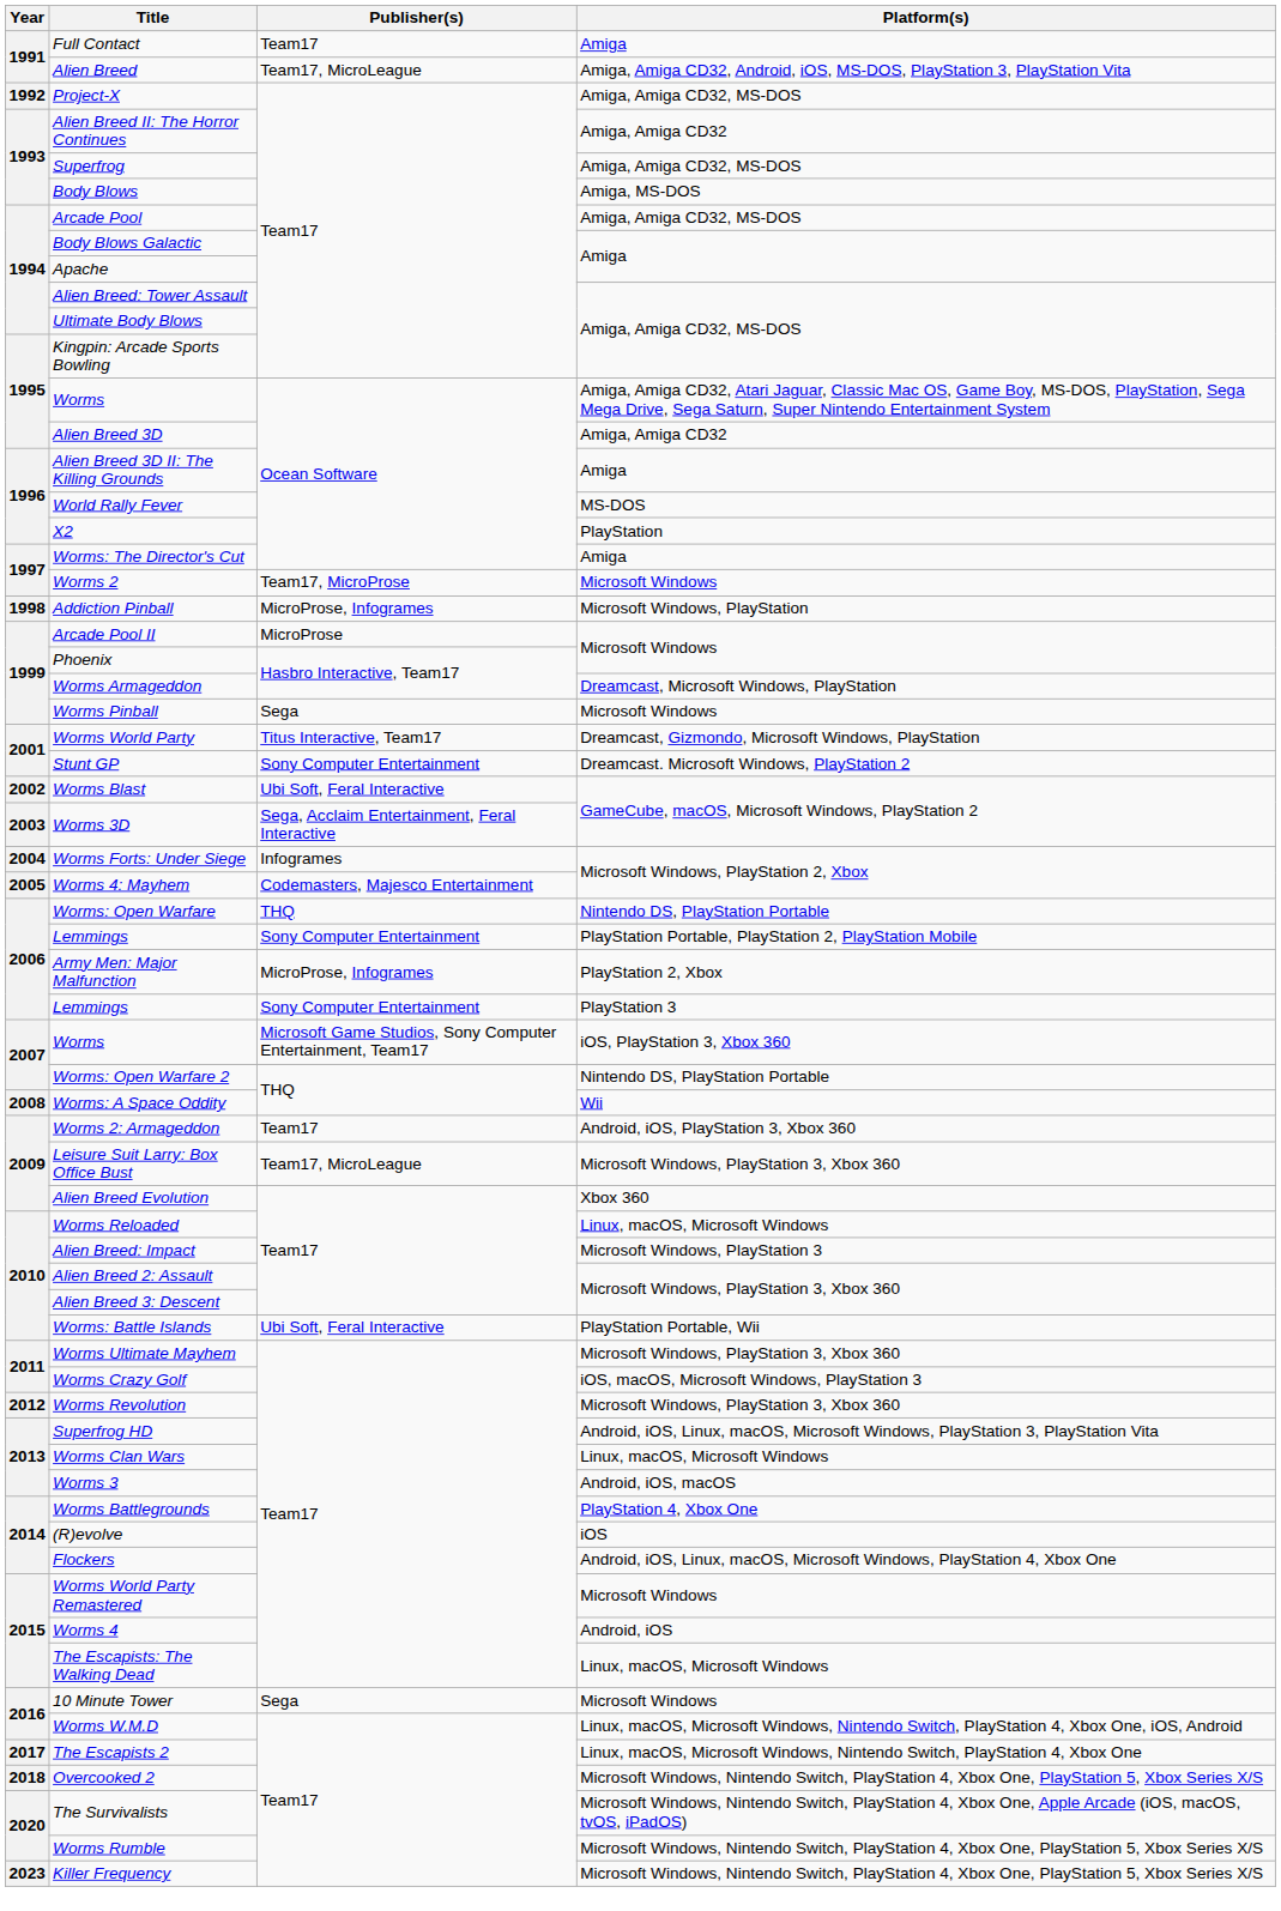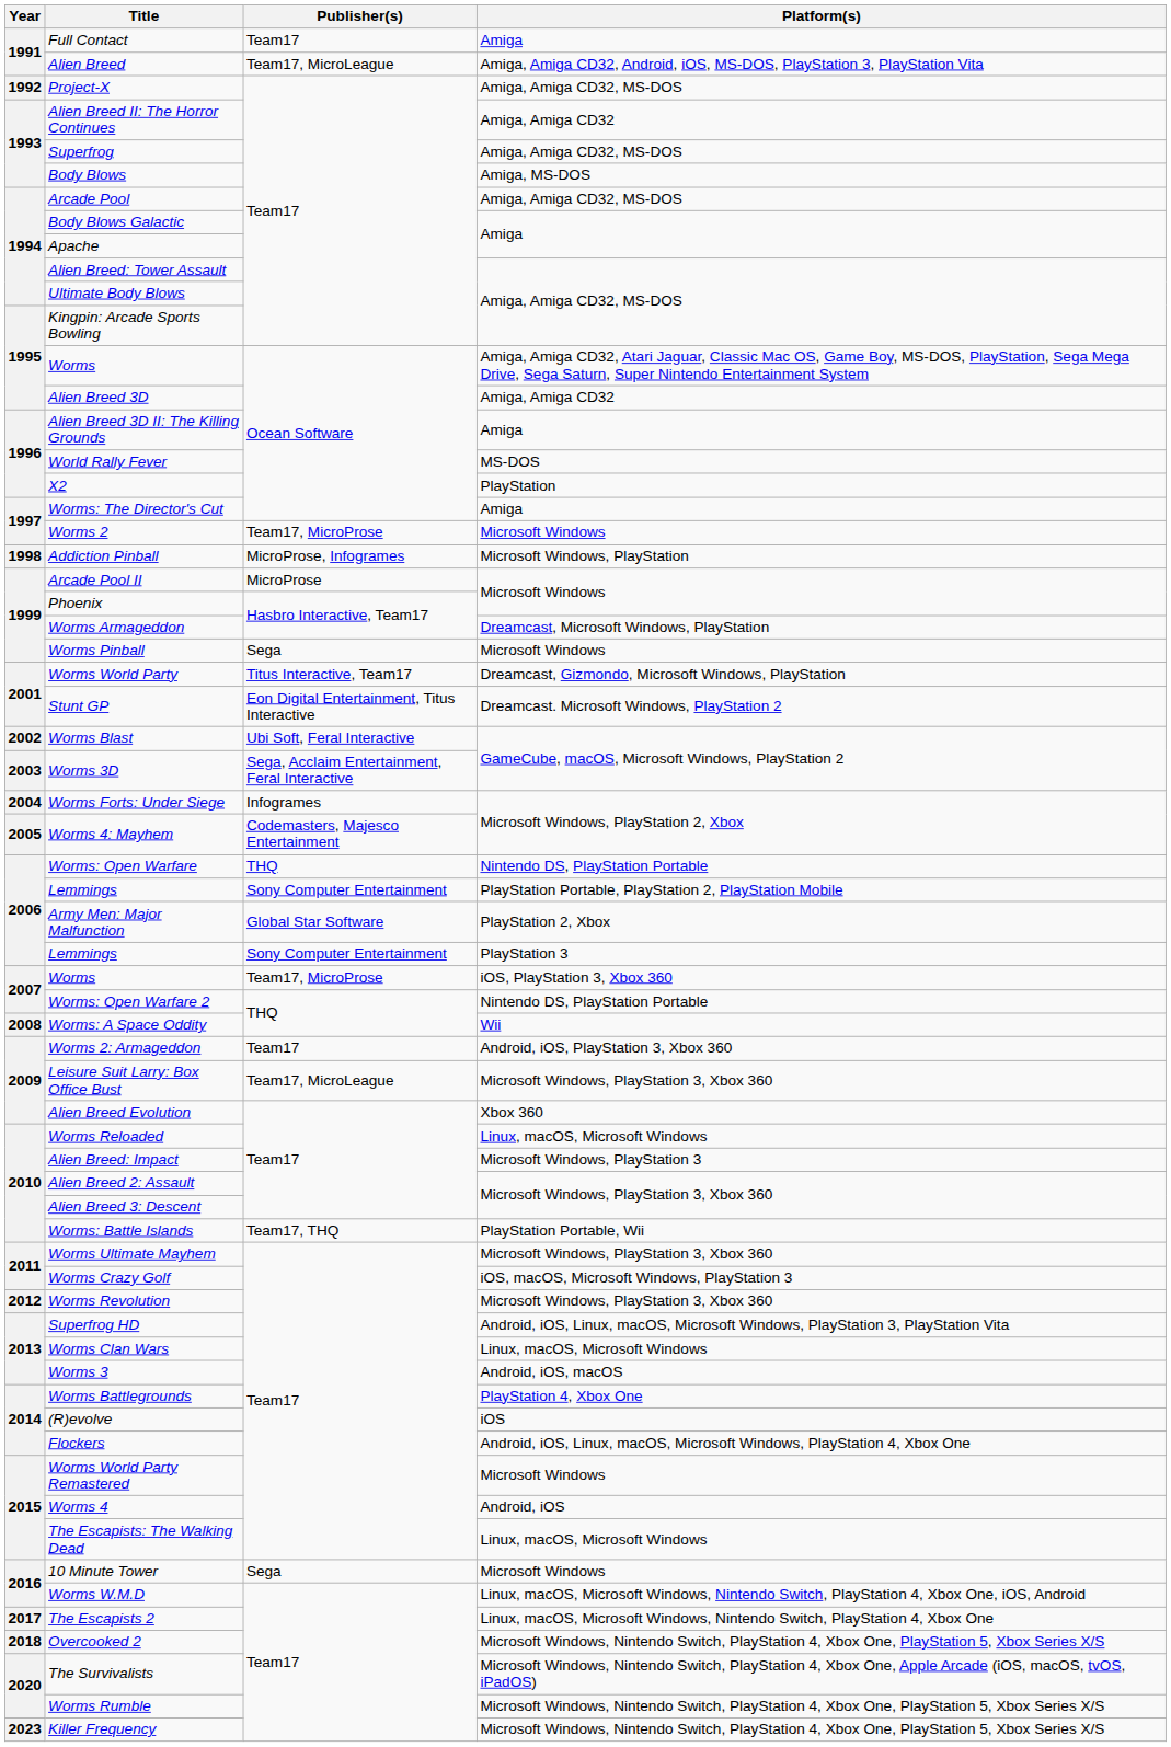 <table class="wikitable sortable plainrowheaders">
 <tr>
 <th scope="col">Year</th>
 <th scope="col">Title</th>
 <th scope="col">Publisher(s)</th>
 <th scope="col">Platform(s)</th>
 </tr>
 <tr>
 <th scope="row" rowspan="2">1991</th>
 <td><em>Full Contact</em></td>
 <td>Team17</td>
 <td><a href='#'>Amiga</a></td>
 </tr>
 <tr>
 <td><em><a href='#'>Alien Breed</a></em></td>
 <td>Team17, MicroLeague</td>
 <td>Amiga, <a href='#'>Amiga CD32</a>, <a href='#'>Android</a>, <a href='#'>iOS</a>, <a href='#'>MS-DOS</a>, <a href='#'>PlayStation 3</a>, <a href='#'>PlayStation Vita</a></td>
 </tr>
 <tr>
 <th scope="row">1992</th>
 <td><em><a href='#'>Project-X</a></em></td>
 <td rowspan="10">Team17</td>
 <td>Amiga, Amiga CD32, MS-DOS</td>
 </tr>
 <tr>
 <th scope="row" rowspan="3">1993</th>
 <td><em><a href='#'>Alien Breed II: The Horror Continues</a></em></td>
 <td>Amiga, Amiga CD32</td>
 </tr>
 <tr>
 <td><em><a href='#'>Superfrog</a></em></td>
 <td>Amiga, Amiga CD32, MS-DOS</td>
 </tr>
 <tr>
 <td><em><a href='#'>Body Blows</a></em></td>
 <td>Amiga, MS-DOS</td>
 </tr>
 <tr>
 <th scope="row" rowspan="5">1994</th>
 <td><em><a href='#'>Arcade Pool</a></em></td>
 <td>Amiga, Amiga CD32, MS-DOS</td>
 </tr>
 <tr>
 <td><em><a href='#'>Body Blows Galactic</a></em></td>
 <td rowspan="2">Amiga</td>
 </tr>
 <tr>
 <td><em>Apache</em></td>
 </tr>
 <tr>
 <td><em><a href='#'>Alien Breed: Tower Assault</a></em></td>
 <td rowspan="3">Amiga, Amiga CD32, MS-DOS</td>
 </tr>
 <tr>
 <td><em><a href='#'>Ultimate Body Blows</a></em></td>
 </tr>
 <tr>
 <th scope="row" rowspan="3">1995</th>
 <td><em>Kingpin: Arcade Sports Bowling</em></td>
 </tr>
 <tr>
 <td><em><a href='#'>Worms</a></em></td>
 <td rowspan="6"><a href='#'>Ocean Software</a></td>
 <td>Amiga, Amiga CD32, <a href='#'>Atari Jaguar</a>, <a href='#'>Classic Mac OS</a>, <a href='#'>Game Boy</a>, MS-DOS, <a href='#'>PlayStation</a>, <a href='#'>Sega Mega Drive</a>, <a href='#'>Sega Saturn</a>, <a href='#'>Super Nintendo Entertainment System</a></td>
 </tr>
 <tr>
 <td><em><a href='#'>Alien Breed 3D</a></em></td>
 <td>Amiga, Amiga CD32</td>
 </tr>
 <tr>
 <th scope="row" rowspan="3">1996</th>
 <td><em><a href='#'>Alien Breed 3D II: The Killing Grounds</a></em></td>
 <td>Amiga</td>
 </tr>
 <tr>
 <td><em><a href='#'>World Rally Fever</a></em></td>
 <td>MS-DOS</td>
 </tr>
 <tr>
 <td><em><a href='#'>X2</a></em></td>
 <td>PlayStation</td>
 </tr>
 <tr>
 <th scope="row" rowspan="2">1997</th>
 <td><em><a href='#'>Worms: The Director's Cut</a></em></td>
 <td>Amiga</td>
 </tr>
 <tr>
 <td><em><a href='#'>Worms 2</a></em></td>
 <td>Team17, <a href='#'>MicroProse</a></td>
 <td><a href='#'>Microsoft Windows</a></td>
 </tr>
 <tr>
 <th scope="row">1998</th>
 <td><em><a href='#'>Addiction Pinball</a></em></td>
 <td>MicroProse, <a href='#'>Infogrames</a></td>
 <td>Microsoft Windows, PlayStation</td>
 </tr>
 <tr>
 <th scope="row" rowspan="4">1999</th>
 <td><em><a href='#'>Arcade Pool II</a></em></td>
 <td>MicroProse</td>
 <td rowspan="2">Microsoft Windows</td>
 </tr>
 <tr>
 <td><em>Phoenix</em></td>
 <td rowspan="2"><a href='#'>Hasbro Interactive</a>, Team17</td>
 </tr>
 <tr>
 <td><em><a href='#'>Worms Armageddon</a></em></td>
 <td><a href='#'>Dreamcast</a>, Microsoft Windows, PlayStation</td>
 </tr>
 <tr>
 <td><em><a href='#'>Worms Pinball</a></em></td>
 <td>Sega</td>
 <td>Microsoft Windows</td>
 </tr>
 <tr>
 <th scope="row" rowspan="2">2001</th>
 <td><em><a href='#'>Worms World Party</a></em></td>
 <td><a href='#'>Titus Interactive</a>, Team17</td>
 <td>Dreamcast, <a href='#'>Gizmondo</a>, Microsoft Windows, PlayStation</td>
 </tr>
 <tr>
 <td><em><a href='#'>Stunt GP</a></em></td>
-<td><a href='#'>Sony Computer Entertainment</a></td>
+<td><a href='#'>Eon Digital Entertainment</a>, Titus Interactive</td>
 <td>Dreamcast. Microsoft Windows, <a href='#'>PlayStation 2</a></td>
 </tr>
 <tr>
 <th scope="row">2002</th>
 <td><em><a href='#'>Worms Blast</a></em></td>
 <td><a href='#'>Ubi Soft</a>, <a href='#'>Feral Interactive</a></td>
 <td rowspan="2"><a href='#'>GameCube</a>, <a href='#'>macOS</a>, Microsoft Windows, PlayStation 2</td>
 </tr>
 <tr>
 <th scope="row">2003</th>
 <td><em><a href='#'>Worms 3D</a></em></td>
 <td><a href='#'>Sega</a>, <a href='#'>Acclaim Entertainment</a>, <a href='#'>Feral Interactive</a></td>
 </tr>
 <tr>
 <th scope="row">2004</th>
 <td><em><a href='#'>Worms Forts: Under Siege</a></em></td>
 <td>Infogrames</td>
 <td rowspan="2">Microsoft Windows, PlayStation 2, <a href='#'>Xbox</a></td>
 </tr>
 <tr>
 <th scope="row">2005</th>
 <td><em><a href='#'>Worms 4: Mayhem</a></em></td>
 <td><a href='#'>Codemasters</a>, <a href='#'>Majesco Entertainment</a></td>
 </tr>
 <tr>
 <th scope="row" rowspan="4">2006</th>
 <td><em><a href='#'>Worms: Open Warfare</a></em></td>
 <td><a href='#'>THQ</a></td>
 <td><a href='#'>Nintendo DS</a>, <a href='#'>PlayStation Portable</a></td>
 </tr>
 <tr>
 <td><em><a href='#'>Lemmings</a></em></td>
 <td><a href='#'>Sony Computer Entertainment</a></td>
 <td>PlayStation Portable, PlayStation 2, <a href='#'>PlayStation Mobile</a></td>
 </tr>
 <tr>
 <td><em><a href='#'>Army Men: Major Malfunction</a></em></td>
-<td>MicroProse, <a href='#'>Infogrames</a></td>
+<td><a href='#'>Global Star Software</a></td>
 <td>PlayStation 2, Xbox</td>
 </tr>
 <tr>
 <td><em><a href='#'>Lemmings</a></em></td>
 <td><a href='#'>Sony Computer Entertainment</a></td>
 <td>PlayStation 3</td>
 </tr>
 <tr>
 <th scope="row" rowspan="2">2007</th>
 <td><em><a href='#'>Worms</a></em></td>
-<td><a href='#'>Microsoft Game Studios</a>, Sony Computer Entertainment, Team17</td>
+<td>Team17, <a href='#'>MicroProse</a></td>
 <td>iOS, PlayStation 3, <a href='#'>Xbox 360</a></td>
 </tr>
 <tr>
 <td><em><a href='#'>Worms: Open Warfare 2</a></em></td>
 <td rowspan="2">THQ</td>
 <td>Nintendo DS, PlayStation Portable</td>
 </tr>
 <tr>
 <th scope="row">2008</th>
 <td><em><a href='#'>Worms: A Space Oddity</a></em></td>
 <td><a href='#'>Wii</a></td>
 </tr>
 <tr>
 <th scope="row" rowspan="3">2009</th>
 <td><em><a href='#'>Worms 2: Armageddon</a></em></td>
 <td>Team17</td>
 <td>Android, iOS, PlayStation 3, Xbox 360</td>
 </tr>
 <tr>
 <td><em><a href='#'>Leisure Suit Larry: Box Office Bust</a></em></td>
 <td>Team17, MicroLeague</td>
 <td>Microsoft Windows, PlayStation 3, Xbox 360</td>
 </tr>
 <tr>
 <td><em><a href='#'>Alien Breed Evolution</a></em></td>
 <td rowspan="5">Team17</td>
 <td>Xbox 360</td>
 </tr>
 <tr>
 <th scope="row" rowspan="5">2010</th>
 <td><em><a href='#'>Worms Reloaded</a></em></td>
 <td><a href='#'>Linux</a>, macOS, Microsoft Windows</td>
 </tr>
 <tr>
 <td><em><a href='#'>Alien Breed: Impact</a></em></td>
 <td>Microsoft Windows, PlayStation 3</td>
 </tr>
 <tr>
 <td><em><a href='#'>Alien Breed 2: Assault</a></em></td>
 <td rowspan="2">Microsoft Windows, PlayStation 3, Xbox 360</td>
 </tr>
 <tr>
 <td><em><a href='#'>Alien Breed 3: Descent</a></em></td>
 </tr>
 <tr>
 <td><em><a href='#'>Worms: Battle Islands</a></em></td>
-<td><a href='#'>Ubi Soft</a>, <a href='#'>Feral Interactive</a></td>
+<td>Team17, THQ</td>
 <td>PlayStation Portable, Wii</td>
 </tr>
 <tr>
 <th scope="row" rowspan="2">2011</th>
 <td><em><a href='#'>Worms Ultimate Mayhem</a></em></td>
 <td rowspan="12">Team17</td>
 <td>Microsoft Windows, PlayStation 3, Xbox 360</td>
 </tr>
 <tr>
 <td><em><a href='#'>Worms Crazy Golf</a></em></td>
 <td>iOS, macOS, Microsoft Windows, PlayStation 3</td>
 </tr>
 <tr>
 <th scope="row">2012</th>
 <td><em><a href='#'>Worms Revolution</a></em></td>
 <td>Microsoft Windows, PlayStation 3, Xbox 360</td>
 </tr>
 <tr>
 <th scope="row" rowspan="3">2013</th>
 <td><em><a href='#'>Superfrog HD</a></em></td>
 <td>Android, iOS, Linux, macOS, Microsoft Windows, PlayStation 3, PlayStation Vita</td>
 </tr>
 <tr>
 <td><em><a href='#'>Worms Clan Wars</a></em></td>
 <td>Linux, macOS, Microsoft Windows</td>
 </tr>
 <tr>
 <td><em><a href='#'>Worms 3</a></em></td>
 <td>Android, iOS, macOS</td>
 </tr>
 <tr>
 <th scope="row" rowspan="3">2014</th>
 <td><em><a href='#'>Worms Battlegrounds</a></em></td>
 <td><a href='#'>PlayStation 4</a>, <a href='#'>Xbox One</a></td>
 </tr>
 <tr>
 <td><em>(R)evolve</em></td>
 <td>iOS</td>
 </tr>
 <tr>
 <td><em><a href='#'>Flockers</a></em></td>
 <td>Android, iOS, Linux, macOS, Microsoft Windows, PlayStation 4, Xbox One</td>
 </tr>
 <tr>
 <th scope="row" rowspan="3">2015</th>
 <td><em><a href='#'>Worms World Party Remastered</a></em></td>
 <td>Microsoft Windows</td>
 </tr>
 <tr>
 <td><em><a href='#'>Worms 4</a></em></td>
 <td>Android, iOS</td>
 </tr>
 <tr>
 <td><em><a href='#'>The Escapists: The Walking Dead</a></em></td>
 <td>Linux, macOS, Microsoft Windows</td>
 </tr>
 <tr>
 <th scope="row" rowspan="2">2016</th>
 <td><em>10 Minute Tower</em></td>
 <td>Sega</td>
 <td>Microsoft Windows</td>
 </tr>
 <tr>
 <td><em><a href='#'>Worms W.M.D</a></em></td>
 <td rowspan="6">Team17</td>
 <td>Linux, macOS, Microsoft Windows, <a href='#'>Nintendo Switch</a>, PlayStation 4, Xbox One, iOS, Android</td>
 </tr>
 <tr>
 <th scope="row">2017</th>
 <td><em><a href='#'>The Escapists 2</a></em></td>
 <td>Linux, macOS, Microsoft Windows, Nintendo Switch, PlayStation 4, Xbox One</td>
 </tr>
 <tr>
 <th scope="row">2018</th>
 <td><em><a href='#'>Overcooked 2</a></em></td>
 <td>Microsoft Windows, Nintendo Switch, PlayStation 4, Xbox One, <a href='#'>PlayStation 5</a>, <a href='#'>Xbox Series X/S</a></td>
 </tr>
 <tr>
 <th scope="row" rowspan="2">2020</th>
 <td><em>The Survivalists</em></td>
 <td>Microsoft Windows, Nintendo Switch, PlayStation 4, Xbox One, <a href='#'>Apple Arcade</a> (iOS, macOS, <a href='#'>tvOS</a>, <a href='#'>iPadOS</a>)</td>
 </tr>
 <tr>
 <td><em><a href='#'>Worms Rumble</a></em></td>
 <td>Microsoft Windows, Nintendo Switch, PlayStation 4, Xbox One, PlayStation 5, Xbox Series X/S</td>
 </tr>
 <tr>
 <th scope="row">2023</th>
 <td><em><a href='#'>Killer Frequency</a></em></td>
 <td>Microsoft Windows, Nintendo Switch, PlayStation 4, Xbox One, PlayStation 5, Xbox Series X/S</td>
 </tr>
 </table>
